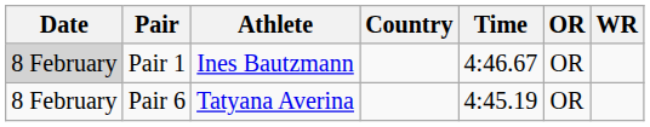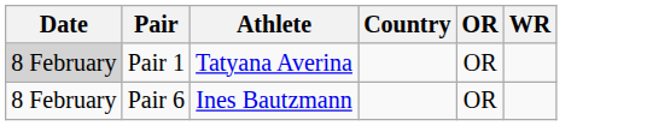 <table class="wikitable" style="text-align:center">
 <tr>
 <th>Date</th>
 <th>Pair</th>
 <th>Athlete</th>
 <th>Country</th>
-<th>Time</th>
 <th>OR</th>
 <th>WR</th>
 </tr>
 <tr>
 <td style="background: lightgrey;">8 February</td>
 <td>Pair 1</td>
-<td><a href='#'>Ines Bautzmann</a></td>
+<td><a href='#'>Tatyana Averina</a></td>
 <td></td>
-<td>4:46.67</td>
 <td>OR</td>
 <td></td>
 </tr>
 <tr>
 <td>8 February</td>
 <td>Pair 6</td>
-<td><a href='#'>Tatyana Averina</a></td>
+<td><a href='#'>Ines Bautzmann</a></td>
 <td></td>
-<td>4:45.19</td>
 <td>OR</td>
 <td></td>
 </tr>
 </table>
